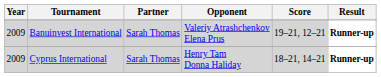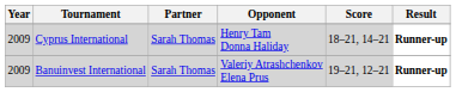 <table class="sortable wikitable" style="font-size: 90%;">
 <tr>
 <th>Year</th>
 <th>Tournament</th>
 <th>Partner</th>
 <th>Opponent</th>
 <th>Score</th>
 <th>Result</th>
 </tr>
 <tr>
 </tr>
 <tr style="background:#D5D5D5">
 <td align="center">2009</td>
+<td align="left"><a href='#'>Cyprus International</a></td>
+<td align="left"> <a href='#'>Sarah Thomas</a></td>
+<td align="left"> <a href='#'>Henry Tam</a><br> <a href='#'>Donna Haliday</a></td>
+<td align="left">18–21, 14–21</td>
+<td style="text-align:left; background:white"> <strong>Runner-up</strong></td>
+</tr>
+<tr>
+</tr>
+<tr style="background:#D5D5D5">
+<td align="center">2009</td>
 <td align="left"><a href='#'>Banuinvest International</a></td>
 <td align="left"> <a href='#'>Sarah Thomas</a></td>
 <td align="left"> <a href='#'>Valeriy Atrashchenkov</a><br> <a href='#'>Elena Prus</a></td>
 <td align="left">19–21, 12–21</td>
 <td style="text-align:left; background:white"> <strong>Runner-up</strong></td>
 </tr>
-<tr>
-</tr>
-<tr style="background:#D5D5D5">
-<td align="center">2009</td>
-<td align="left"><a href='#'>Cyprus International</a></td>
-<td align="left"> <a href='#'>Sarah Thomas</a></td>
-<td align="left"> <a href='#'>Henry Tam</a><br> <a href='#'>Donna Haliday</a></td>
-<td align="left">18–21, 14–21</td>
-<td style="text-align:left; background:white"> <strong>Runner-up</strong></td>
-</tr>
 </table>
